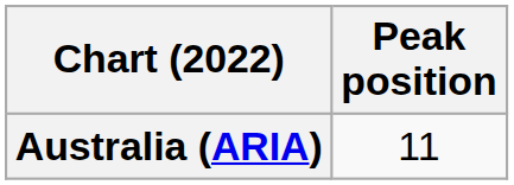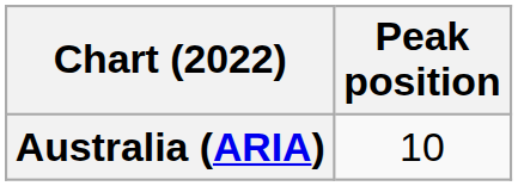 <table class="wikitable plainrowheaders" style="text-align:center">
 <tr>
 <th scope="col">Chart (2022)</th>
 <th scope="col">Peak<br>position</th>
 </tr>
 <tr>
 <th scope="row">Australia (<a href='#'>ARIA</a>)</th>
-<td>11</td>
+<td>10</td>
 </tr>
 </table>
